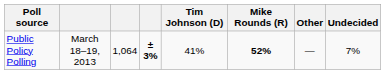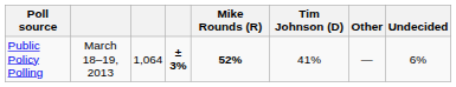 <table class="wikitable" style="text-align:center">
 <tr valign= bottom>
 <th>Poll source</th>
 <th></th>
 <th></th>
 <th></th>
+<th style="width:100px;">Mike<br>Rounds (R)</th>
 <th style="width:100px;">Tim<br>Johnson (D)</th>
-<th style="width:100px;">Mike<br>Rounds (R)</th>
 <th>Other</th>
 <th>Undecided</th>
 </tr>
 <tr>
 <td align=left><a href='#'>Public Policy Polling</a></td>
 <td>March 18–19, 2013</td>
 <td>1,064</td>
 <td><strong>± 3%</strong></td>
+<td><strong>52%</strong></td>
 <td>41%</td>
-<td><strong>52%</strong></td>
 <td>—</td>
-<td>7%</td>
+<td>6%</td>
 </tr>
 </table>
